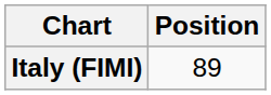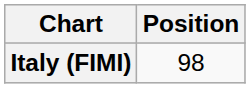 <table class="wikitable plainrowheaders" style="text-align:center;">
 <tr>
 <th>Chart</th>
 <th>Position</th>
 </tr>
 <tr>
 <th scope="row">Italy (FIMI)</th>
-<td>89</td>
+<td>98</td>
 </tr>
 </table>
